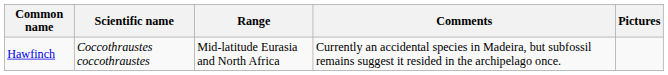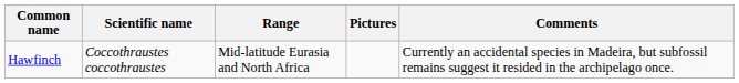 <table class="wikitable sortable">
 <tr>
 <th>Common name</th>
 <th>Scientific name</th>
 <th>Range</th>
+<th class="unsortable">Pictures</th>
 <th class="unsortable">Comments</th>
-<th class="unsortable">Pictures</th>
 </tr>
 <tr>
 <td><a href='#'>Hawfinch</a></td>
 <td><em>Coccothraustes coccothraustes</em></td>
 <td>Mid-latitude Eurasia and North Africa</td>
+<td></td>
 <td>Currently an accidental species in Madeira, but subfossil remains suggest it resided in the archipelago once.</td>
-<td></td>
 </tr>
 </table>
